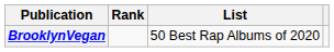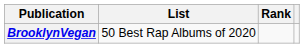 <table class="wikitable sortable plainrowheaders">
 <tr>
 <th scope="col">Publication</th>
+<th scope="col">List</th>
 <th scope="col">Rank</th>
-<th scope="col">List</th>
 <th scope="col" class="unsortable"></th>
 </tr>
 <tr>
 <th scope="row"><em><a href='#'>BrooklynVegan</a></em></th>
+<td>50 Best Rap Albums of 2020</td>
 <td></td>
-<td>50 Best Rap Albums of 2020</td>
 <td></td>
 </tr>
 </table>
